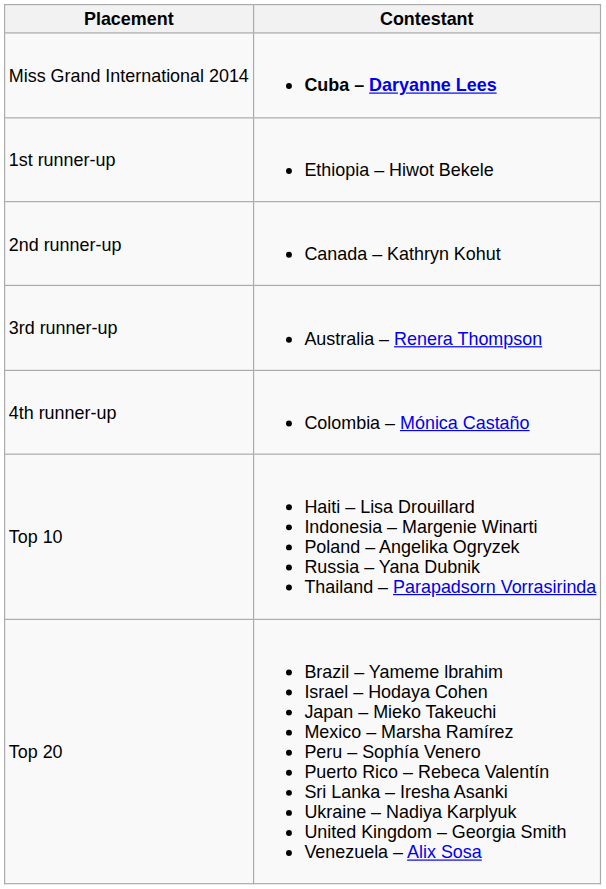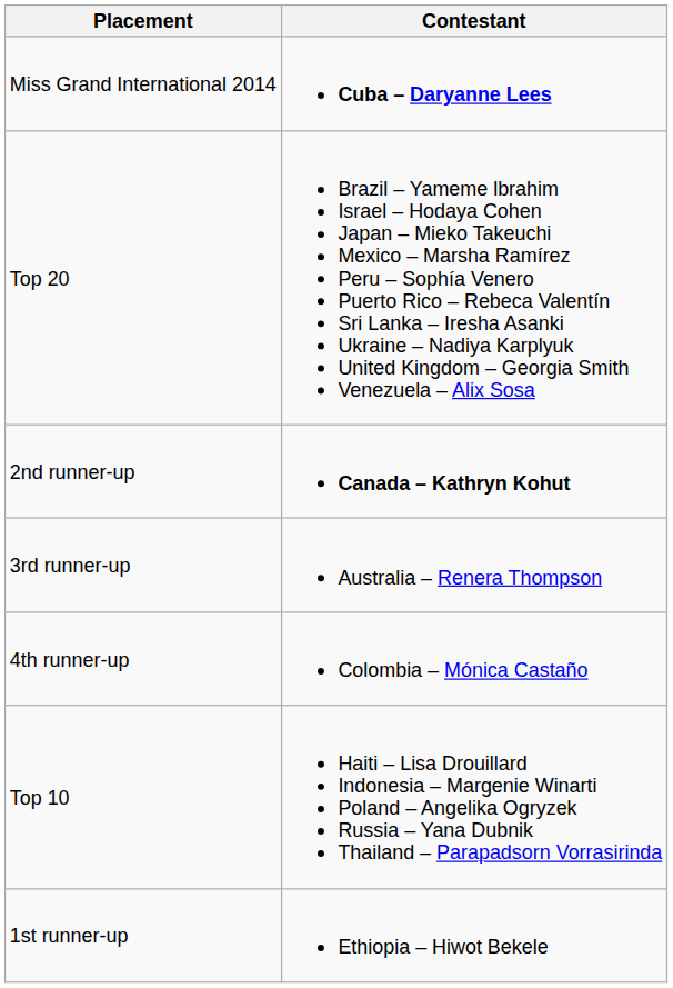 <table class="wikitable sortable" style="font-size: 95%;">
 <tr>
 <th>Placement</th>
 <th>Contestant</th>
 </tr>
 <tr>
 <td>Miss Grand International 2014</td>
 <td><strong><br><ul><li> Cuba – <a href='#'>Daryanne Lees</a></li></ul></strong></td>
 </tr>
 <tr>
-<td>1st runner-up</td>
-<td><br><ul><li> Ethiopia – Hiwot Bekele</li></ul></td>
+<td>Top 20</td>
+<td><br><ul><li> Brazil – Yameme lbrahim</li><li> Israel – Hodaya Cohen</li><li> Japan – Mieko Takeuchi</li><li> Mexico – Marsha Ramírez</li><li> Peru – Sophía Venero</li><li> Puerto Rico – Rebeca Valentín</li><li> Sri Lanka – Iresha Asanki</li><li> Ukraine – Nadiya Karplyuk</li><li> United Kingdom – Georgia Smith</li><li> Venezuela – <a href='#'>Alix Sosa</a></li></ul></td>
 </tr>
 <tr>
 <td>2nd runner-up</td>
-<td><br><ul><li> Canada – Kathryn Kohut</li></ul></td>
+<td><strong><br><ul><li> Canada – Kathryn Kohut</li></ul></strong></td>
 </tr>
 <tr>
 <td>3rd runner-up</td>
 <td><br><ul><li> Australia – <a href='#'>Renera Thompson</a></li></ul></td>
 </tr>
 <tr>
 <td>4th runner-up</td>
 <td><br><ul><li> Colombia – <a href='#'>Mónica Castaño</a></li></ul></td>
 </tr>
 <tr>
 <td>Top 10</td>
 <td><br><ul><li> Haiti – Lisa Drouillard</li><li> Indonesia – Margenie Winarti</li><li> Poland – Angelika Ogryzek</li><li> Russia – Yana Dubnik</li><li> Thailand – <a href='#'>Parapadsorn Vorrasirinda</a></li></ul></td>
 </tr>
 <tr>
-<td>Top 20</td>
-<td><br><ul><li> Brazil – Yameme lbrahim</li><li> Israel – Hodaya Cohen</li><li> Japan – Mieko Takeuchi</li><li> Mexico – Marsha Ramírez</li><li> Peru – Sophía Venero</li><li> Puerto Rico – Rebeca Valentín</li><li> Sri Lanka – Iresha Asanki</li><li> Ukraine – Nadiya Karplyuk</li><li> United Kingdom – Georgia Smith</li><li> Venezuela – <a href='#'>Alix Sosa</a></li></ul></td>
+<td>1st runner-up</td>
+<td><br><ul><li> Ethiopia – Hiwot Bekele</li></ul></td>
 </tr>
 </table>
